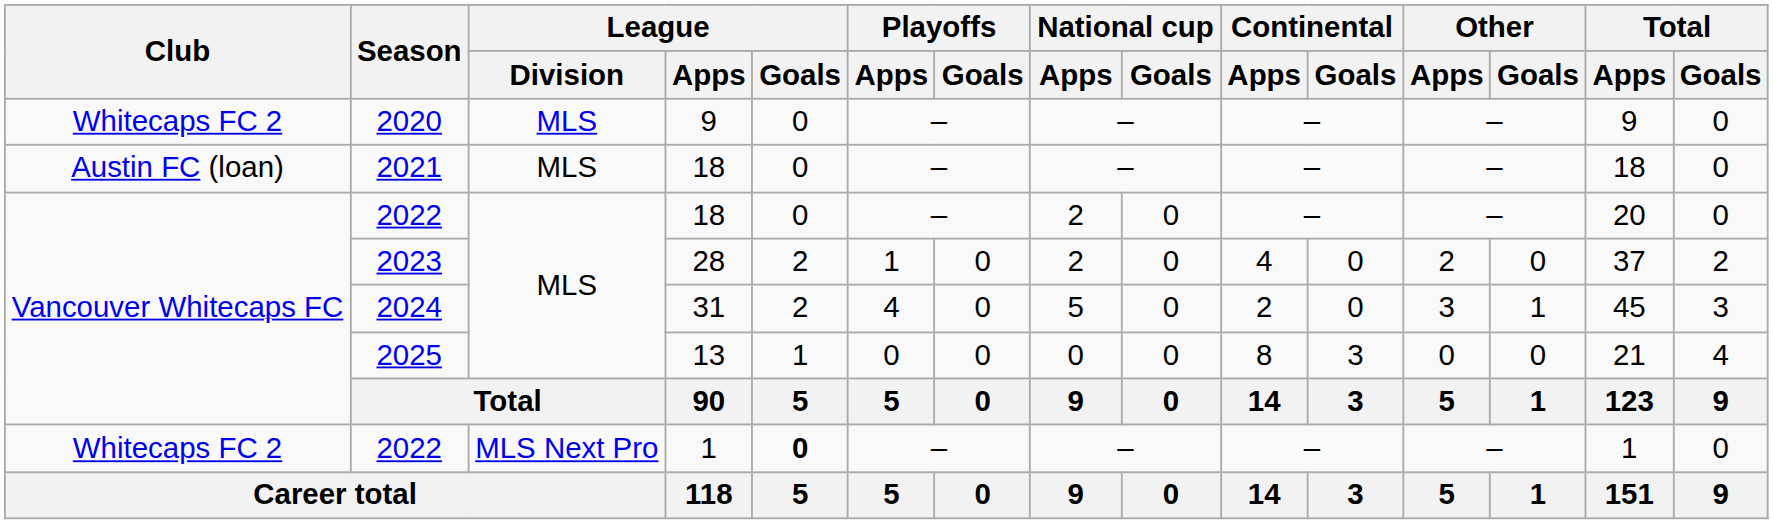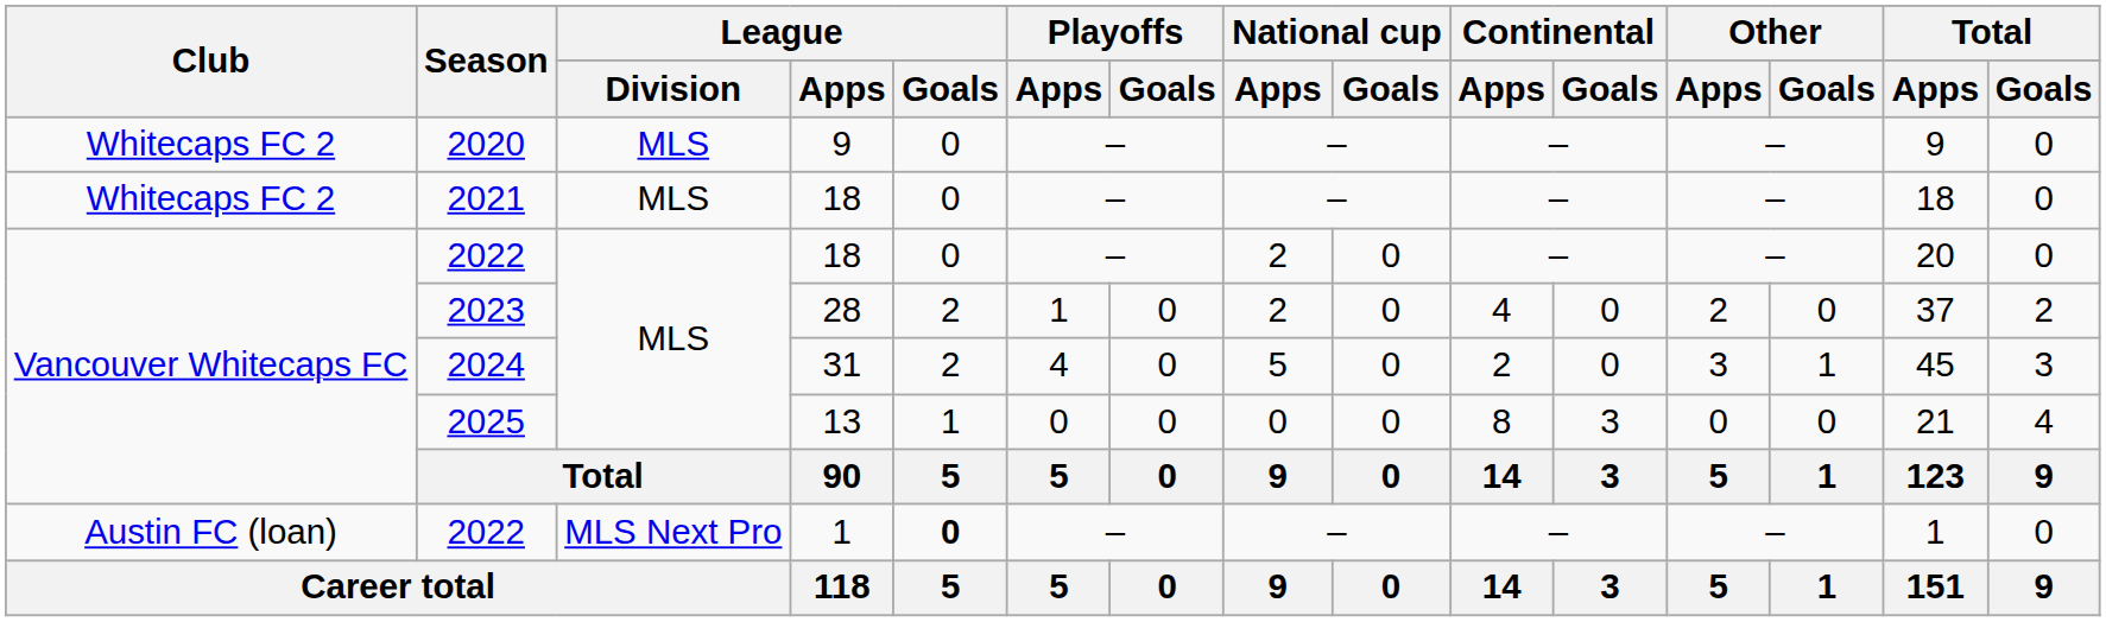 <table class=wikitable style=text-align:center>
 <tr>
 <th rowspan="2">Club</th>
 <th rowspan="2">Season</th>
 <th colspan="3">League</th>
 <th colspan="2">Playoffs</th>
 <th colspan="2">National cup</th>
 <th colspan="2">Continental</th>
 <th colspan="2">Other</th>
 <th colspan="2">Total</th>
 </tr>
 <tr>
 <th>Division</th>
 <th>Apps</th>
 <th>Goals</th>
 <th>Apps</th>
 <th>Goals</th>
 <th>Apps</th>
 <th>Goals</th>
 <th>Apps</th>
 <th>Goals</th>
 <th>Apps</th>
 <th>Goals</th>
 <th>Apps</th>
 <th>Goals</th>
 </tr>
 <tr>
 <td><a href='#'>Whitecaps FC 2</a></td>
 <td><a href='#'>2020</a></td>
 <td><a href='#'>MLS</a></td>
 <td>9</td>
 <td>0</td>
 <td colspan="2">–</td>
 <td colspan="2">–</td>
 <td colspan="2">–</td>
 <td colspan="2">–</td>
 <td>9</td>
 <td>0</td>
 </tr>
 <tr>
-<td><a href='#'>Austin FC</a> (loan)</td>
+<td><a href='#'>Whitecaps FC 2</a></td>
 <td><a href='#'>2021</a></td>
 <td>MLS</td>
 <td>18</td>
 <td>0</td>
 <td colspan="2">–</td>
 <td colspan="2">–</td>
 <td colspan="2">–</td>
 <td colspan="2">–</td>
 <td>18</td>
 <td>0</td>
 </tr>
 <tr>
 <td rowspan="5"><a href='#'>Vancouver Whitecaps FC</a></td>
 <td><a href='#'>2022</a></td>
 <td rowspan="4">MLS</td>
 <td>18</td>
 <td>0</td>
 <td colspan="2">–</td>
 <td>2</td>
 <td>0</td>
 <td colspan="2">–</td>
 <td colspan="2">–</td>
 <td>20</td>
 <td>0</td>
 </tr>
 <tr>
 <td><a href='#'>2023</a></td>
 <td>28</td>
 <td>2</td>
 <td>1</td>
 <td>0</td>
 <td>2</td>
 <td>0</td>
 <td>4</td>
 <td>0</td>
 <td>2</td>
 <td>0</td>
 <td>37</td>
 <td>2</td>
 </tr>
 <tr>
 <td><a href='#'>2024</a></td>
 <td>31</td>
 <td>2</td>
 <td>4</td>
 <td>0</td>
 <td>5</td>
 <td>0</td>
 <td>2</td>
 <td>0</td>
 <td>3</td>
 <td>1</td>
 <td>45</td>
 <td>3</td>
 </tr>
 <tr>
 <td><a href='#'>2025</a></td>
 <td>13</td>
 <td>1</td>
 <td>0</td>
 <td>0</td>
 <td>0</td>
 <td>0</td>
 <td>8</td>
 <td>3</td>
 <td>0</td>
 <td>0</td>
 <td>21</td>
 <td>4</td>
 </tr>
 <tr>
 <th colspan="2">Total</th>
 <th>90</th>
 <th>5</th>
 <th>5</th>
 <th>0</th>
 <th>9</th>
 <th>0</th>
 <th>14</th>
 <th>3</th>
 <th>5</th>
 <th>1</th>
 <th>123</th>
 <th>9</th>
 </tr>
 <tr>
-<td><a href='#'>Whitecaps FC 2</a></td>
+<td><a href='#'>Austin FC</a> (loan)</td>
 <td><a href='#'>2022</a></td>
 <td><a href='#'>MLS Next Pro</a></td>
 <td>1</td>
 <td><strong>0</strong></td>
 <td colspan="2">–</td>
 <td colspan="2">–</td>
 <td colspan="2">–</td>
 <td colspan="2">–</td>
 <td>1</td>
 <td>0</td>
 </tr>
 <tr>
 <th colspan="3">Career total</th>
 <th>118</th>
 <th>5</th>
 <th>5</th>
 <th>0</th>
 <th>9</th>
 <th>0</th>
 <th>14</th>
 <th>3</th>
 <th>5</th>
 <th>1</th>
 <th>151</th>
 <th>9</th>
 </tr>
 </table>
